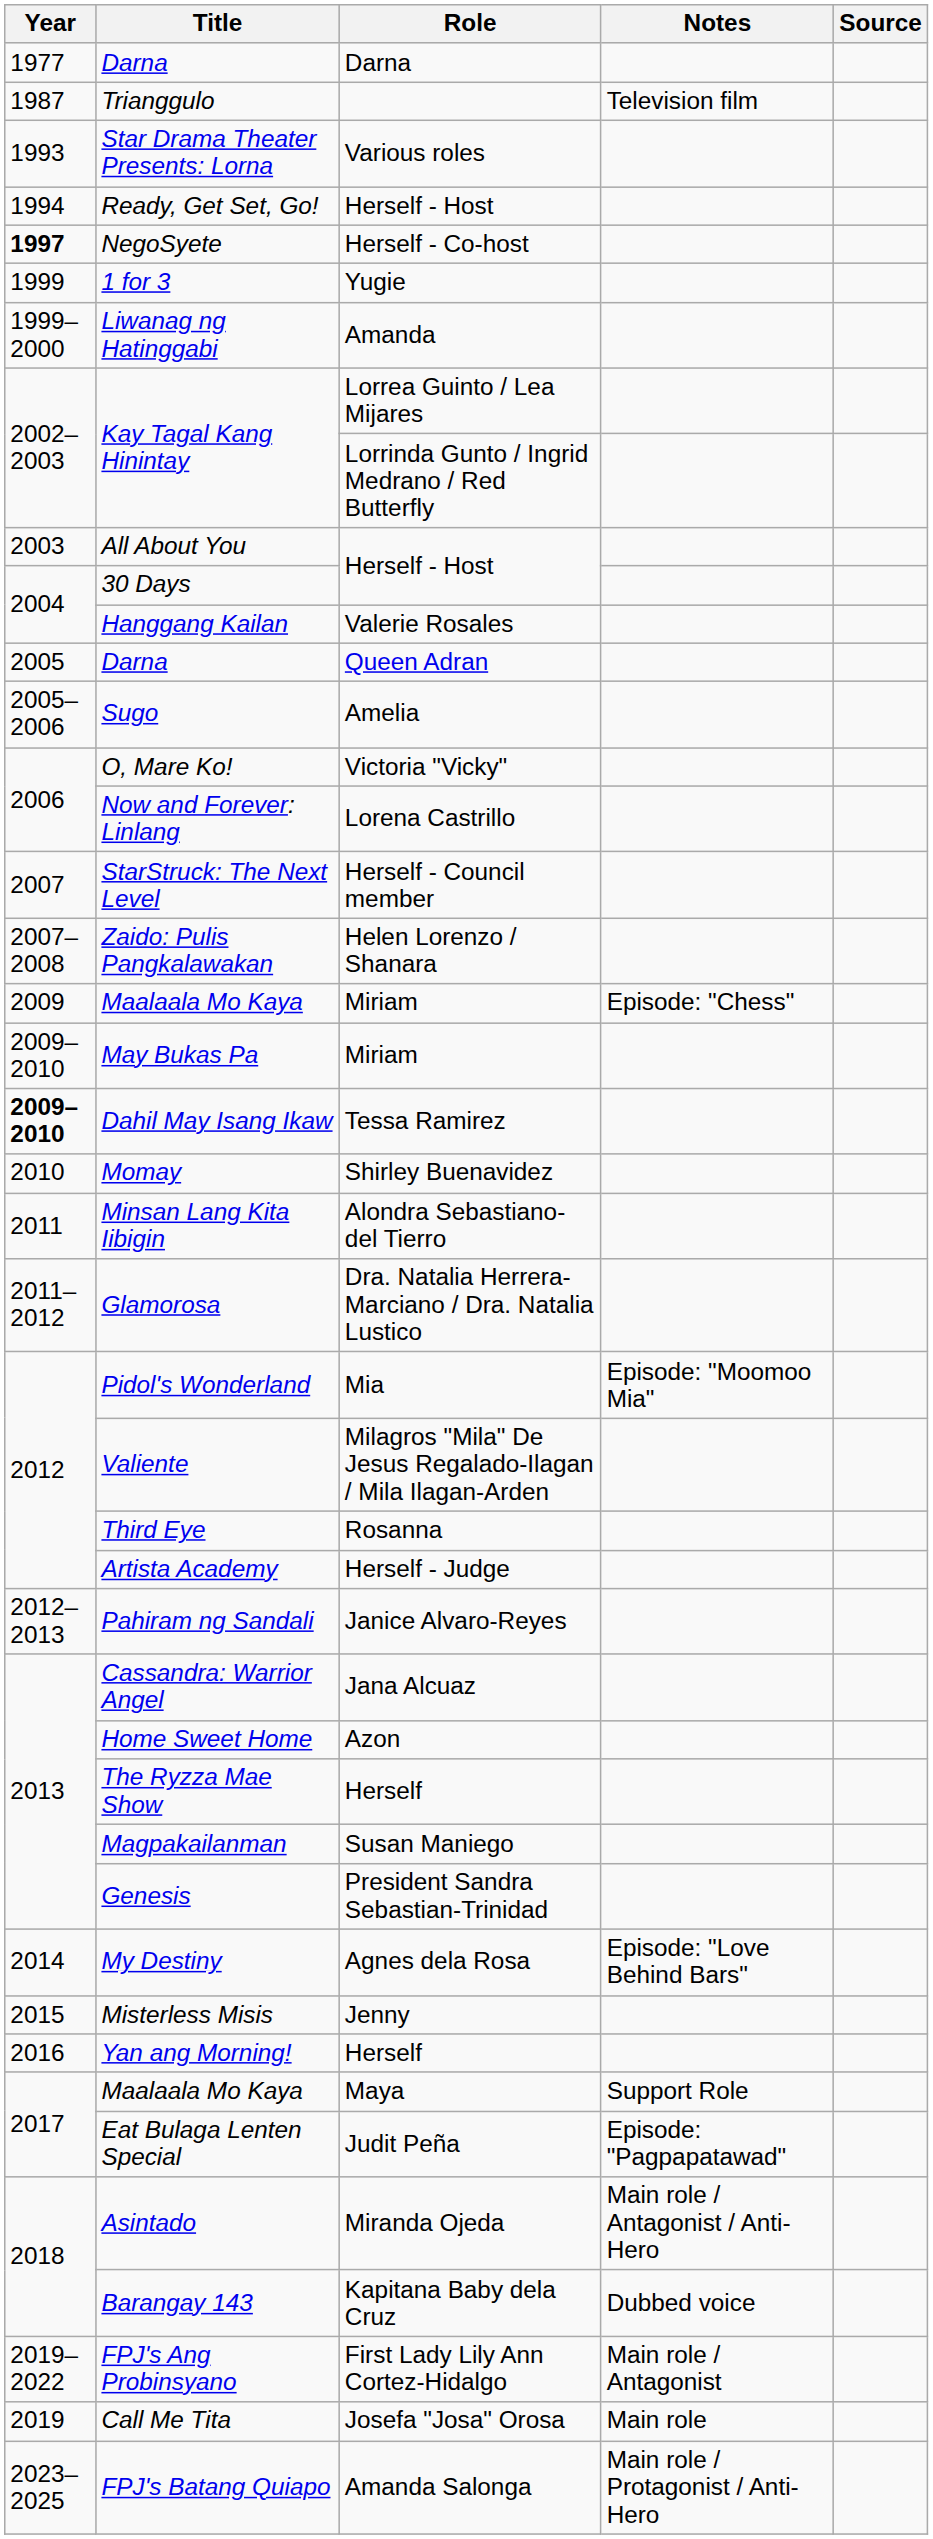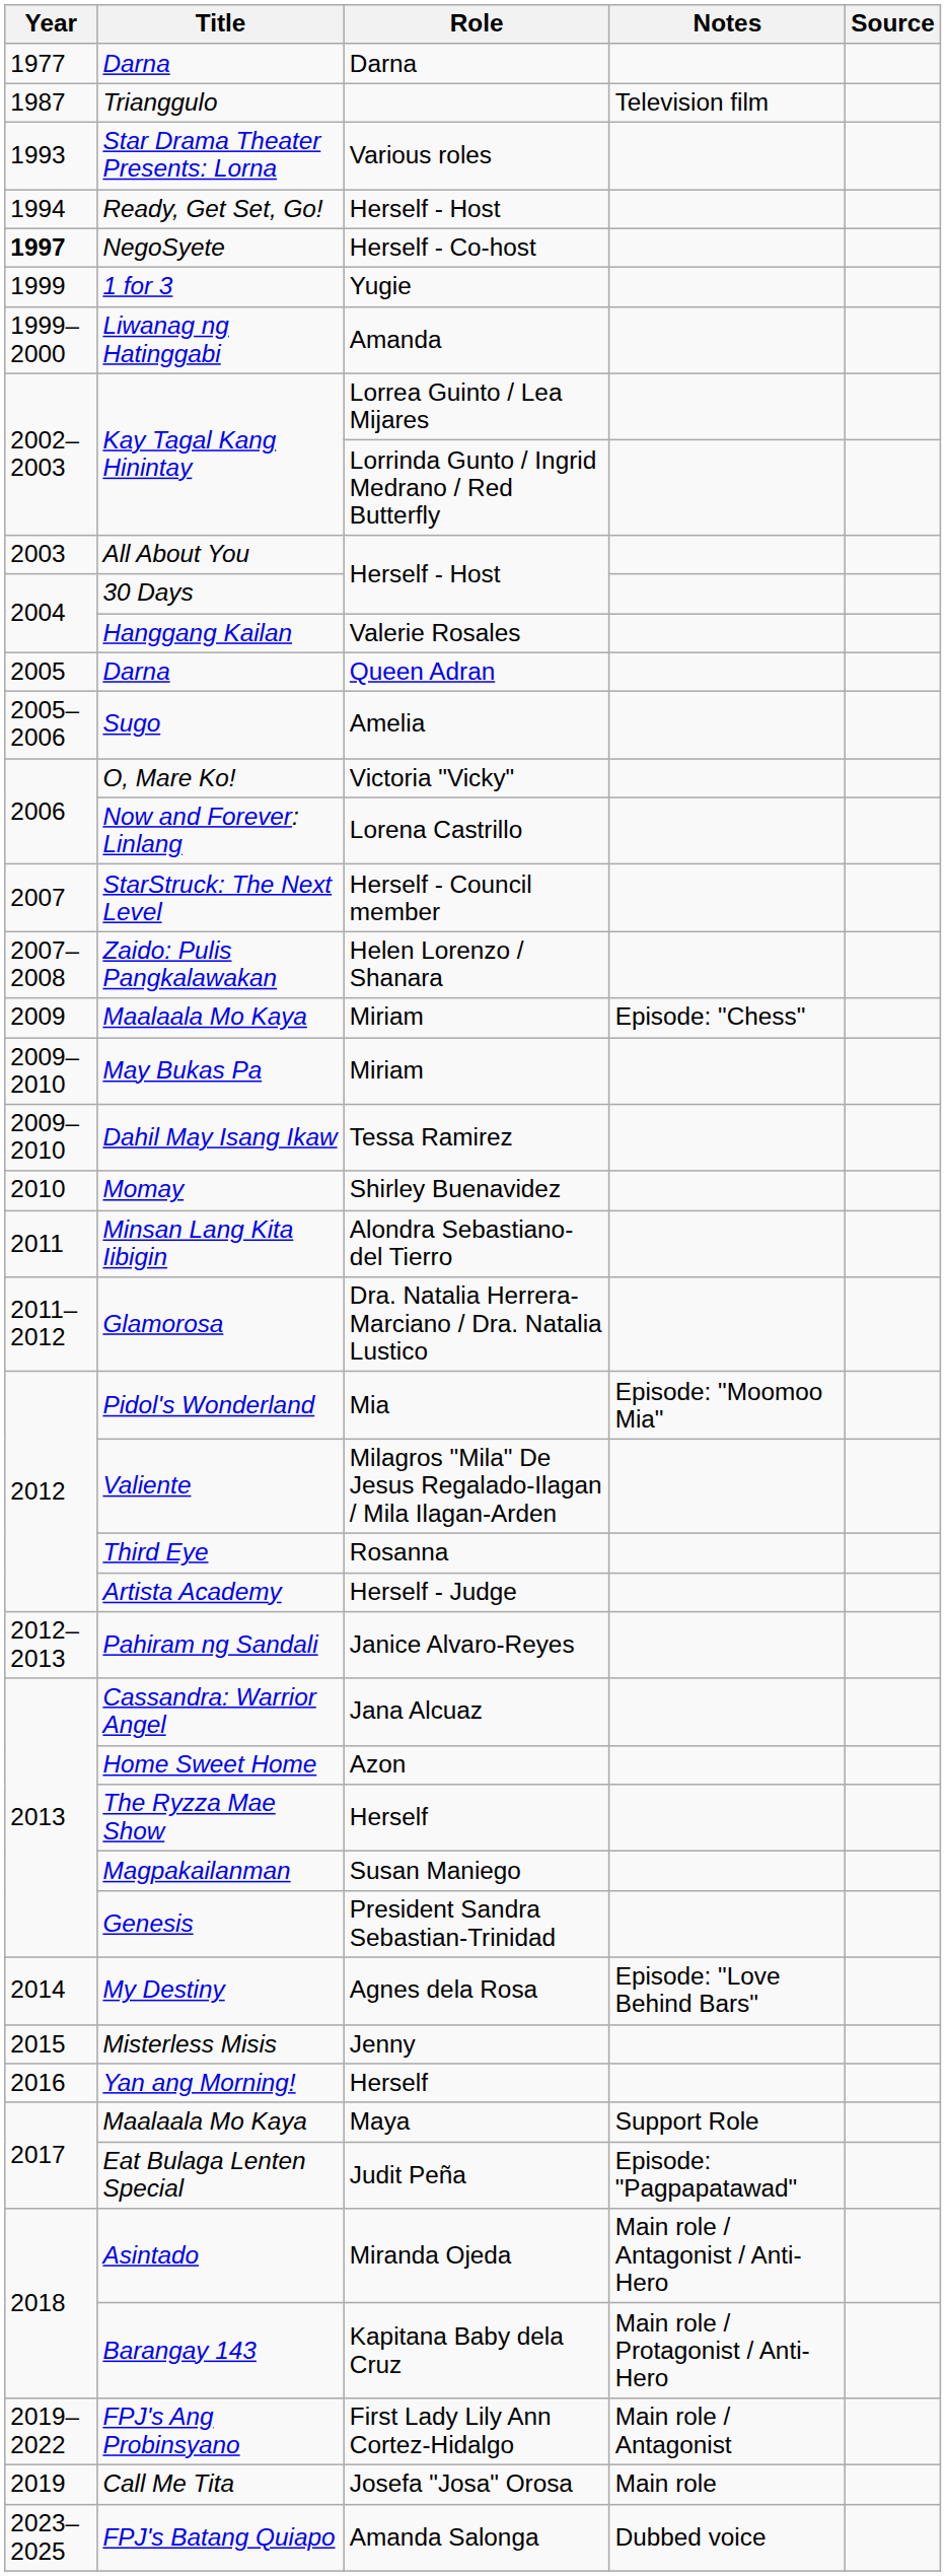 <table class="wikitable sortable" >
 <tr>
 <th>Year</th>
 <th>Title</th>
 <th>Role</th>
 <th class="unsortable">Notes </th>
 <th class="unsortable">Source </th>
 </tr>
 <tr>
 <td>1977</td>
 <td><em><a href='#'> Darna</a></em></td>
 <td>Darna</td>
 <td></td>
 <td></td>
 </tr>
 <tr>
 <td>1987</td>
 <td><em>Trianggulo</em></td>
 <td></td>
 <td>Television film</td>
 <td></td>
 </tr>
 <tr>
 <td>1993</td>
 <td><em><a href='#'>Star Drama Theater Presents: Lorna</a></em></td>
 <td>Various roles</td>
 <td></td>
 <td></td>
 </tr>
 <tr>
 <td>1994</td>
 <td><em>Ready, Get Set, Go!</em></td>
 <td>Herself - Host</td>
 <td></td>
 <td></td>
 </tr>
 <tr>
 <td><strong>1997</strong></td>
 <td><em>NegoSyete</em></td>
 <td>Herself - Co-host</td>
 <td></td>
 <td></td>
 </tr>
 <tr>
 <td>1999</td>
 <td><em><a href='#'>1 for 3</a></em></td>
 <td>Yugie</td>
 <td></td>
 <td></td>
 </tr>
 <tr>
 <td>1999–2000</td>
 <td><em><a href='#'>Liwanag ng Hatinggabi</a></em></td>
 <td>Amanda</td>
 <td></td>
 <td></td>
 </tr>
 <tr>
 <td rowspan="2">2002–2003</td>
 <td rowspan="2"><em><a href='#'>Kay Tagal Kang Hinintay</a></em></td>
 <td>Lorrea Guinto / Lea Mijares</td>
 <td></td>
 <td></td>
 </tr>
 <tr>
 <td>Lorrinda Gunto / Ingrid Medrano / Red Butterfly</td>
 <td></td>
 <td></td>
 </tr>
 <tr>
 <td>2003</td>
 <td><em>All About You</em></td>
 <td rowspan="2">Herself - Host</td>
 <td></td>
 <td></td>
 </tr>
 <tr>
 <td rowspan="2">2004</td>
 <td><em>30 Days</em></td>
 <td></td>
 <td></td>
 </tr>
 <tr>
 <td><em><a href='#'>Hanggang Kailan</a></em></td>
 <td>Valerie Rosales</td>
 <td></td>
 <td></td>
 </tr>
 <tr>
 <td>2005</td>
 <td><em><a href='#'>Darna</a></em></td>
 <td><a href='#'>Queen Adran</a></td>
 <td></td>
 <td></td>
 </tr>
 <tr>
 <td>2005–2006</td>
 <td><em><a href='#'>Sugo</a></em></td>
 <td>Amelia</td>
 <td></td>
 <td></td>
 </tr>
 <tr>
 <td rowspan="2">2006</td>
 <td><em>O, Mare Ko!</em></td>
 <td>Victoria "Vicky"</td>
 <td></td>
 <td></td>
 </tr>
 <tr>
 <td><em><a href='#'>Now and Forever</a>: <a href='#'>Linlang</a></em></td>
 <td>Lorena Castrillo</td>
 <td></td>
 <td></td>
 </tr>
 <tr>
 <td>2007</td>
 <td><em><a href='#'>StarStruck: The Next Level</a></em></td>
 <td>Herself - Council member</td>
 <td></td>
 <td></td>
 </tr>
 <tr>
 <td>2007–2008</td>
 <td><em><a href='#'>Zaido: Pulis Pangkalawakan</a></em></td>
 <td>Helen Lorenzo / Shanara</td>
 <td></td>
 <td></td>
 </tr>
 <tr>
 <td>2009</td>
 <td><em><a href='#'>Maalaala Mo Kaya</a></em></td>
 <td>Miriam</td>
 <td>Episode: "Chess"</td>
 <td></td>
 </tr>
 <tr>
 <td>2009–2010</td>
 <td><em><a href='#'>May Bukas Pa</a></em></td>
 <td>Miriam</td>
 <td></td>
 <td></td>
 </tr>
 <tr>
-<td><strong>2009–2010</strong></td>
+<td>2009–2010</td>
 <td><em><a href='#'>Dahil May Isang Ikaw</a></em></td>
 <td>Tessa Ramirez</td>
 <td></td>
 <td></td>
 </tr>
 <tr>
 <td>2010</td>
 <td><em><a href='#'>Momay</a></em></td>
 <td>Shirley Buenavidez</td>
 <td></td>
 <td></td>
 </tr>
 <tr>
 <td>2011</td>
 <td><em><a href='#'>Minsan Lang Kita Iibigin</a></em></td>
 <td>Alondra Sebastiano-del Tierro</td>
 <td></td>
 <td></td>
 </tr>
 <tr>
 <td>2011–2012</td>
 <td><em><a href='#'>Glamorosa</a></em></td>
 <td>Dra. Natalia Herrera-Marciano / Dra. Natalia Lustico</td>
 <td></td>
 <td></td>
 </tr>
 <tr>
 <td rowspan="4">2012</td>
 <td><em><a href='#'>Pidol's Wonderland</a></em></td>
 <td>Mia</td>
 <td>Episode: "Moomoo Mia"</td>
 <td></td>
 </tr>
 <tr>
 <td><em><a href='#'>Valiente</a></em></td>
 <td>Milagros "Mila" De Jesus Regalado-Ilagan / Mila Ilagan-Arden</td>
 <td></td>
 <td></td>
 </tr>
 <tr>
 <td><em><a href='#'>Third Eye</a></em></td>
 <td>Rosanna</td>
 <td></td>
 <td></td>
 </tr>
 <tr>
 <td><em><a href='#'>Artista Academy</a></em></td>
 <td>Herself - Judge</td>
 <td></td>
 <td></td>
 </tr>
 <tr>
 <td>2012–2013</td>
 <td><em><a href='#'>Pahiram ng Sandali</a></em></td>
 <td>Janice Alvaro-Reyes</td>
 <td></td>
 <td></td>
 </tr>
 <tr>
 <td rowspan="5">2013</td>
 <td><em><a href='#'>Cassandra: Warrior Angel</a></em></td>
 <td>Jana Alcuaz</td>
 <td></td>
 <td></td>
 </tr>
 <tr>
 <td><em><a href='#'>Home Sweet Home</a></em></td>
 <td>Azon</td>
 <td></td>
 <td></td>
 </tr>
 <tr>
 <td><em><a href='#'>The Ryzza Mae Show</a></em></td>
 <td>Herself</td>
 <td></td>
 <td></td>
 </tr>
 <tr>
 <td><em><a href='#'>Magpakailanman</a></em></td>
 <td>Susan Maniego</td>
 <td></td>
 <td></td>
 </tr>
 <tr>
 <td><em><a href='#'>Genesis</a></em></td>
 <td>President Sandra Sebastian-Trinidad</td>
 <td></td>
 <td></td>
 </tr>
 <tr>
 <td>2014</td>
 <td><em><a href='#'>My Destiny</a></em></td>
 <td>Agnes dela Rosa</td>
 <td>Episode: "Love Behind Bars"</td>
 <td></td>
 </tr>
 <tr>
 <td>2015</td>
 <td><em>Misterless Misis</em></td>
 <td>Jenny</td>
 <td></td>
 <td></td>
 </tr>
 <tr>
 <td>2016</td>
 <td><em><a href='#'>Yan ang Morning!</a></em></td>
 <td>Herself</td>
 <td></td>
 <td></td>
 </tr>
 <tr>
 <td rowspan="2">2017</td>
 <td><em>Maalaala Mo Kaya</em></td>
 <td>Maya</td>
 <td>Support Role</td>
 <td></td>
 </tr>
 <tr>
 <td><em>Eat Bulaga Lenten Special</em></td>
 <td>Judit Peña</td>
 <td>Episode: "Pagpapatawad"</td>
 <td></td>
 </tr>
 <tr>
 <td rowspan="2">2018</td>
 <td><em><a href='#'>Asintado</a></em></td>
 <td>Miranda Ojeda</td>
 <td>Main role / Antagonist / Anti-Hero</td>
 <td></td>
 </tr>
 <tr>
 <td><em><a href='#'>Barangay 143</a></em></td>
 <td>Kapitana Baby dela Cruz</td>
-<td>Dubbed voice</td>
+<td>Main role / Protagonist / Anti-Hero</td>
 <td></td>
 </tr>
 <tr>
 <td>2019–2022</td>
 <td><em><a href='#'>FPJ's Ang Probinsyano</a></em></td>
 <td>First Lady Lily Ann Cortez-Hidalgo</td>
 <td>Main role / Antagonist</td>
 <td></td>
 </tr>
 <tr>
 <td>2019</td>
 <td><em>Call Me Tita</em></td>
 <td>Josefa "Josa" Orosa</td>
 <td>Main role</td>
 <td></td>
 </tr>
 <tr>
 <td>2023–2025</td>
 <td><em><a href='#'>FPJ's Batang Quiapo</a></em></td>
 <td>Amanda Salonga</td>
-<td>Main role / Protagonist / Anti-Hero</td>
+<td>Dubbed voice</td>
 </tr>
 </table>
